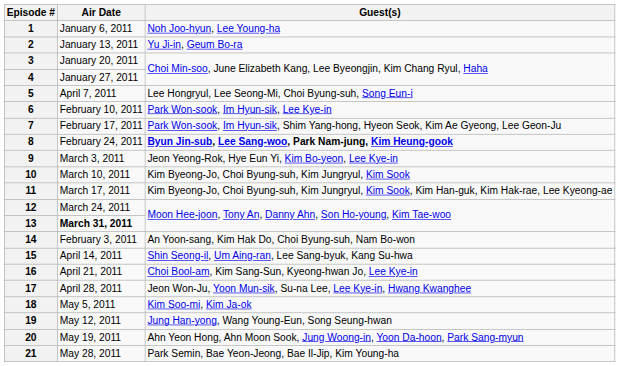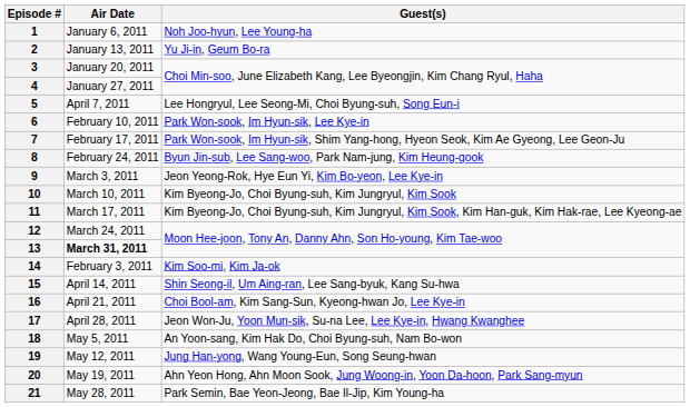 <table class="wikitable">
 <tr>
 <th>Episode #</th>
 <th>Air Date</th>
 <th>Guest(s)</th>
 </tr>
 <tr>
 <th>1</th>
 <td>January 6, 2011</td>
 <td><a href='#'>Noh Joo-hyun</a>, <a href='#'>Lee Young-ha</a></td>
 </tr>
 <tr>
 <th>2</th>
 <td>January 13, 2011</td>
 <td><a href='#'>Yu Ji-in</a>, <a href='#'>Geum Bo-ra</a></td>
 </tr>
 <tr>
 <th>3</th>
 <td>January 20, 2011</td>
 <td rowspan="2"><a href='#'>Choi Min-soo</a>, June Elizabeth Kang, Lee Byeongjin, Kim Chang Ryul, <a href='#'>Haha</a></td>
 </tr>
 <tr>
 <th>4</th>
 <td>January 27, 2011</td>
 </tr>
 <tr>
 <th>5</th>
 <td>April 7, 2011</td>
 <td>Lee Hongryul, Lee Seong-Mi, Choi Byung-suh, <a href='#'>Song Eun-i</a></td>
 </tr>
 <tr>
 <th>6</th>
 <td>February 10, 2011</td>
 <td><a href='#'>Park Won-sook</a>, <a href='#'>Im Hyun-sik</a>, <a href='#'>Lee Kye-in</a></td>
 </tr>
 <tr>
 <th>7</th>
 <td>February 17, 2011</td>
 <td><a href='#'>Park Won-sook</a>, <a href='#'>Im Hyun-sik</a>, Shim Yang-hong, Hyeon Seok, Kim Ae Gyeong, Lee Geon-Ju</td>
 </tr>
 <tr>
 <th>8</th>
 <td>February 24, 2011</td>
-<td><strong><a href='#'>Byun Jin-sub</a>, <a href='#'>Lee Sang-woo</a>, Park Nam-jung, <a href='#'>Kim Heung-gook</a></strong></td>
+<td><a href='#'>Byun Jin-sub</a>, <a href='#'>Lee Sang-woo</a>, Park Nam-jung, <a href='#'>Kim Heung-gook</a></td>
 </tr>
 <tr>
 <th>9</th>
 <td>March 3, 2011</td>
 <td>Jeon Yeong-Rok, Hye Eun Yi, <a href='#'>Kim Bo-yeon</a>, <a href='#'>Lee Kye-in</a></td>
 </tr>
 <tr>
 <th>10</th>
 <td>March 10, 2011</td>
 <td>Kim Byeong-Jo, Choi Byung-suh, Kim Jungryul, <a href='#'>Kim Sook</a></td>
 </tr>
 <tr>
 <th>11</th>
 <td>March 17, 2011</td>
 <td>Kim Byeong-Jo, Choi Byung-suh, Kim Jungryul, <a href='#'>Kim Sook</a>, Kim Han-guk, Kim Hak-rae, Lee Kyeong-ae</td>
 </tr>
 <tr>
 <th>12</th>
 <td>March 24, 2011</td>
 <td rowspan="2"><a href='#'>Moon Hee-joon</a>, <a href='#'>Tony An</a>, <a href='#'>Danny Ahn</a>, <a href='#'>Son Ho-young</a>, <a href='#'>Kim Tae-woo</a></td>
 </tr>
 <tr>
 <th>13</th>
 <td><strong>March 31, 2011</strong></td>
 </tr>
 <tr>
 <th>14</th>
 <td>February 3, 2011</td>
-<td>An Yoon-sang, Kim Hak Do, Choi Byung-suh, Nam Bo-won</td>
+<td><a href='#'>Kim Soo-mi</a>, <a href='#'>Kim Ja-ok</a></td>
 </tr>
 <tr>
 <th>15</th>
 <td>April 14, 2011</td>
 <td><a href='#'>Shin Seong-il</a>, <a href='#'>Um Aing-ran</a>, Lee Sang-byuk, Kang Su-hwa</td>
 </tr>
 <tr>
 <th>16</th>
 <td>April 21, 2011</td>
 <td><a href='#'>Choi Bool-am</a>, Kim Sang-Sun, Kyeong-hwan Jo, <a href='#'>Lee Kye-in</a></td>
 </tr>
 <tr>
 <th>17</th>
 <td>April 28, 2011</td>
 <td>Jeon Won-Ju, <a href='#'>Yoon Mun-sik</a>, Su-na Lee, <a href='#'>Lee Kye-in</a>, <a href='#'>Hwang Kwanghee</a></td>
 </tr>
 <tr>
 <th>18</th>
 <td>May 5, 2011</td>
-<td><a href='#'>Kim Soo-mi</a>, <a href='#'>Kim Ja-ok</a></td>
+<td>An Yoon-sang, Kim Hak Do, Choi Byung-suh, Nam Bo-won</td>
 </tr>
 <tr>
 <th>19</th>
 <td>May 12, 2011</td>
 <td><a href='#'>Jung Han-yong</a>, Wang Young-Eun, Song Seung-hwan</td>
 </tr>
 <tr>
 <th>20</th>
 <td>May 19, 2011</td>
 <td>Ahn Yeon Hong, Ahn Moon Sook, <a href='#'>Jung Woong-in</a>, <a href='#'>Yoon Da-hoon</a>, <a href='#'>Park Sang-myun</a></td>
 </tr>
 <tr>
 <th>21</th>
 <td>May 28, 2011</td>
 <td>Park Semin, Bae Yeon-Jeong, Bae Il-Jip, Kim Young-ha</td>
 </tr>
 </table>
